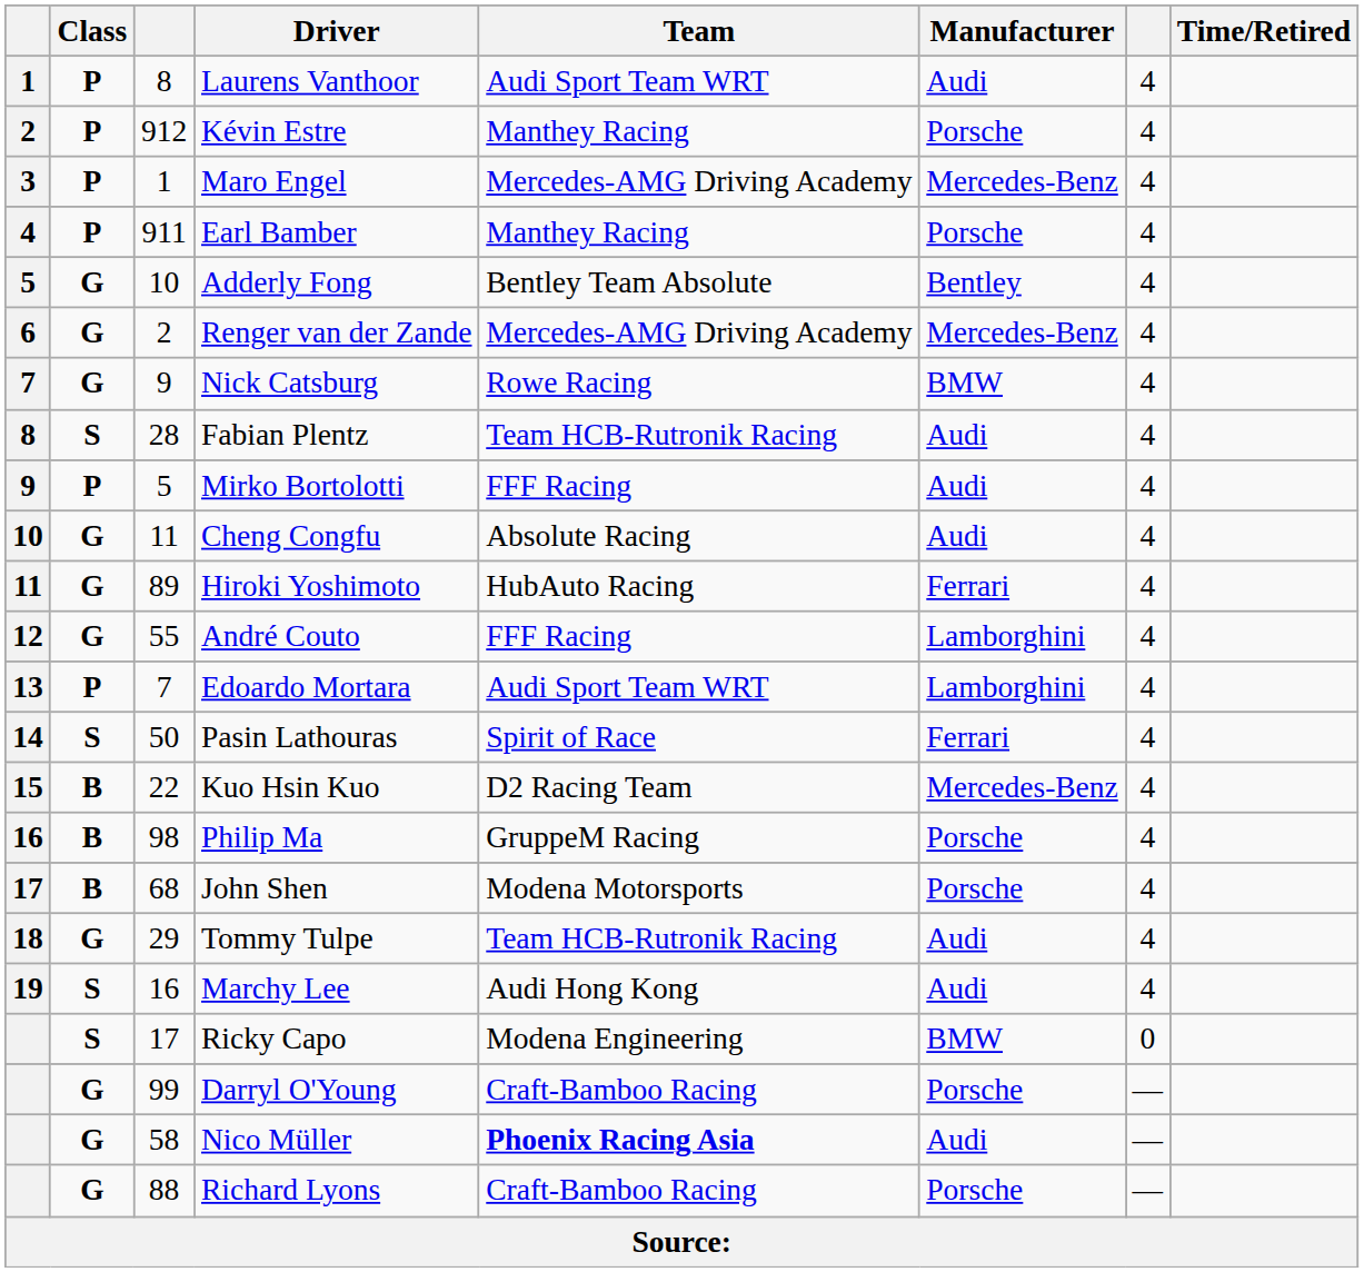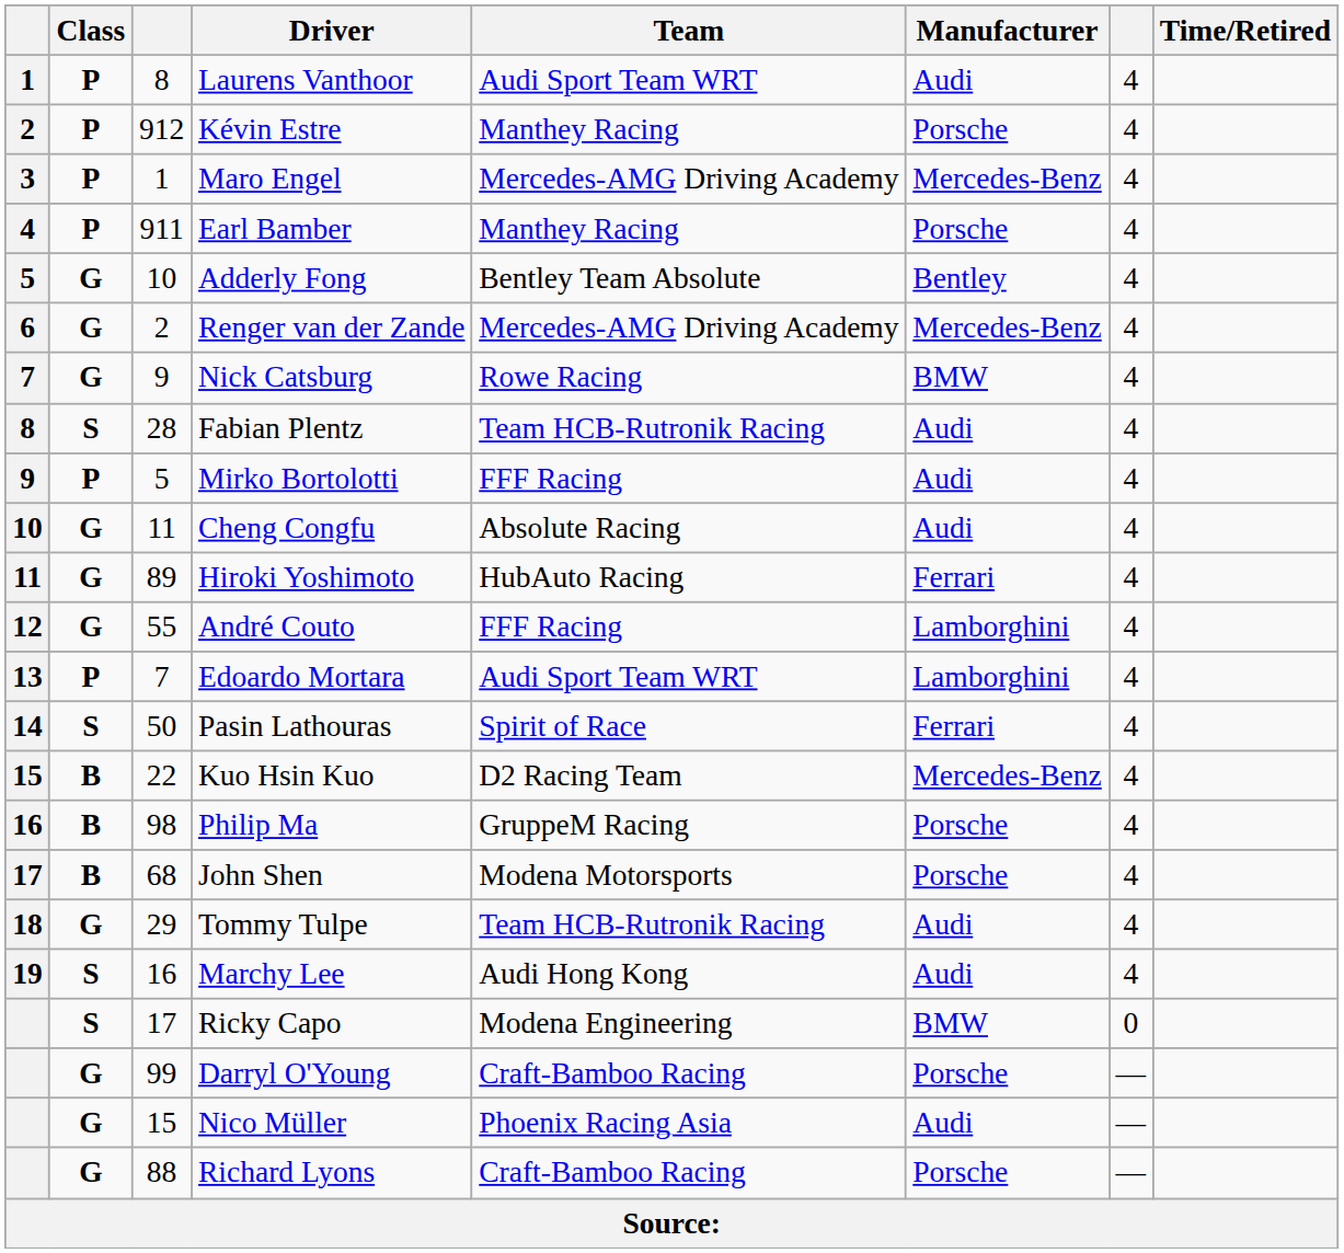 <table class="wikitable sortable" style="font-size: 95%;">
 <tr>
 <th scope="col"></th>
 <th scope="col">Class</th>
 <th scope="col"></th>
 <th scope="col">Driver</th>
 <th scope="col">Team</th>
 <th scope="col">Manufacturer</th>
 <th scope="col"></th>
 <th scope="col">Time/Retired</th>
 </tr>
 <tr>
 <th scope="row">1</th>
 <td align=center><strong><span>P</span></strong></td>
 <td align=center>8</td>
 <td data-sort-value="VAN"> <a href='#'>Laurens Vanthoor</a></td>
 <td data-sort-value="AUD2"> <a href='#'>Audi Sport Team WRT</a></td>
 <td><a href='#'>Audi</a></td>
 <td align=center>4</td>
 <td></td>
 </tr>
 <tr>
 <th scope="row">2</th>
 <td align=center><strong><span>P</span></strong></td>
 <td align=center>912</td>
 <td data-sort-value="EST"> <a href='#'>Kévin Estre</a></td>
 <td data-sort-value="MAN"> <a href='#'>Manthey Racing</a></td>
 <td><a href='#'>Porsche</a></td>
 <td align=center>4</td>
 <td></td>
 </tr>
 <tr>
 <th scope="row">3</th>
 <td align=center><strong><span>P</span></strong></td>
 <td align=center>1</td>
 <td data-sort-value="ENG"> <a href='#'>Maro Engel</a></td>
 <td data-sort-value="MER"> <a href='#'>Mercedes-AMG</a> Driving Academy</td>
 <td><a href='#'>Mercedes-Benz</a></td>
 <td align=center>4</td>
 <td></td>
 </tr>
 <tr>
 <th scope="row">4</th>
 <td align=center><strong><span>P</span></strong></td>
 <td align=center>911</td>
 <td data-sort-value="BAM"> <a href='#'>Earl Bamber</a></td>
 <td data-sort-value="MAN"> <a href='#'>Manthey Racing</a></td>
 <td><a href='#'>Porsche</a></td>
 <td align=center>4</td>
 <td></td>
 </tr>
 <tr>
 <th scope="row">5</th>
 <td align=center><strong><span>G</span></strong></td>
 <td align=center>10</td>
 <td data-sort-value="FON"> <a href='#'>Adderly Fong</a></td>
 <td data-sort-value="BEN"> Bentley Team Absolute</td>
 <td><a href='#'>Bentley</a></td>
 <td align=center>4</td>
 <td></td>
 </tr>
 <tr>
 <th scope="row">6</th>
 <td align=center><strong><span>G</span></strong></td>
 <td align=center>2</td>
 <td data-sort-value="VDZ"> <a href='#'>Renger van der Zande</a></td>
 <td data-sort-value="MER"> <a href='#'>Mercedes-AMG</a> Driving Academy</td>
 <td><a href='#'>Mercedes-Benz</a></td>
 <td align=center>4</td>
 <td></td>
 </tr>
 <tr>
 <th scope="row">7</th>
 <td align=center><strong><span>G</span></strong></td>
 <td align=center>9</td>
 <td data-sort-value="CAT"> <a href='#'>Nick Catsburg</a></td>
 <td data-sort-value="ROW"> <a href='#'>Rowe Racing</a></td>
 <td><a href='#'>BMW</a></td>
 <td align=center>4</td>
 <td></td>
 </tr>
 <tr>
 <th scope="row">8</th>
 <td align=center><strong><span>S</span></strong></td>
 <td align=center>28</td>
 <td data-sort-value="PLE"> Fabian Plentz</td>
 <td data-sort-value="TEA"> <a href='#'>Team HCB-Rutronik Racing</a></td>
 <td><a href='#'>Audi</a></td>
 <td align=center>4</td>
 <td></td>
 </tr>
 <tr>
 <th scope="row">9</th>
 <td align=center><strong><span>P</span></strong></td>
 <td align=center>5</td>
 <td data-sort-value="BOR"> <a href='#'>Mirko Bortolotti</a></td>
 <td data-sort-value="FFF"> <a href='#'>FFF Racing</a></td>
 <td><a href='#'>Audi</a></td>
 <td align=center>4</td>
 <td></td>
 </tr>
 <tr>
 <th scope="row">10</th>
 <td align=center><strong><span>G</span></strong></td>
 <td align=center>11</td>
 <td data-sort-value="CHE"> <a href='#'>Cheng Congfu</a></td>
 <td data-sort-value="ABS"> Absolute Racing</td>
 <td><a href='#'>Audi</a></td>
 <td align=center>4</td>
 <td></td>
 </tr>
 <tr>
 <th scope="row">11</th>
 <td align=center><strong><span>G</span></strong></td>
 <td align=center>89</td>
 <td data-sort-value="YOS"> <a href='#'>Hiroki Yoshimoto</a></td>
 <td data-sort-value="HUB"> HubAuto Racing</td>
 <td><a href='#'>Ferrari</a></td>
 <td align=center>4</td>
 <td></td>
 </tr>
 <tr>
 <th scope="row">12</th>
 <td align=center><strong><span>G</span></strong></td>
 <td align=center>55</td>
 <td data-sort-value="COU"> <a href='#'>André Couto</a></td>
 <td data-sort-value="FFF"> <a href='#'>FFF Racing</a></td>
 <td><a href='#'>Lamborghini</a></td>
 <td align=center>4</td>
 <td></td>
 </tr>
 <tr>
 <th scope="row">13</th>
 <td align=center><strong><span>P</span></strong></td>
 <td align=center>7</td>
 <td data-sort-value="MOR"> <a href='#'>Edoardo Mortara</a></td>
 <td data-sort-value="AUD2"> <a href='#'>Audi Sport Team WRT</a></td>
 <td><a href='#'>Lamborghini</a></td>
 <td align=center>4</td>
 <td></td>
 </tr>
 <tr>
 <th scope="row">14</th>
 <td align=center><strong><span>S</span></strong></td>
 <td align=center>50</td>
 <td data-sort-value="LAT"> Pasin Lathouras</td>
 <td data-sort-value="SPI"> <a href='#'>Spirit of Race</a></td>
 <td><a href='#'>Ferrari</a></td>
 <td align=center>4</td>
 <td></td>
 </tr>
 <tr>
 <th scope="row">15</th>
 <td align=center><strong><span>B</span></strong></td>
 <td align=center>22</td>
 <td data-sort-value="KUO"> Kuo Hsin Kuo</td>
 <td data-sort-value="D2R"> D2 Racing Team</td>
 <td><a href='#'>Mercedes-Benz</a></td>
 <td align=center>4</td>
 <td></td>
 </tr>
 <tr>
 <th scope="row">16</th>
 <td align=center><strong><span>B</span></strong></td>
 <td align=center>98</td>
 <td data-sort-value="MA"> <a href='#'>Philip Ma</a></td>
 <td data-sort-value="GRU"> GruppeM Racing</td>
 <td><a href='#'>Porsche</a></td>
 <td align=center>4</td>
 <td></td>
 </tr>
 <tr>
 <th scope="row">17</th>
 <td align=center><strong><span>B</span></strong></td>
 <td align=center>68</td>
 <td data-sort-value="SHE"> John Shen</td>
 <td data-sort-value="MOD"> Modena Motorsports</td>
 <td><a href='#'>Porsche</a></td>
 <td align=center>4</td>
 <td></td>
 </tr>
 <tr>
 <th scope="row">18</th>
 <td align=center><strong><span>G</span></strong></td>
 <td align=center>29</td>
 <td data-sort-value="TUL"> Tommy Tulpe</td>
 <td data-sort-value="TEA"> <a href='#'>Team HCB-Rutronik Racing</a></td>
 <td><a href='#'>Audi</a></td>
 <td align=center>4</td>
 <td></td>
 </tr>
 <tr>
 <th scope="row">19</th>
 <td align=center><strong><span>S</span></strong></td>
 <td align=center>16</td>
 <td data-sort-value="LEE"> <a href='#'>Marchy Lee</a></td>
 <td data-sort-value="AUD1"> Audi Hong Kong</td>
 <td><a href='#'>Audi</a></td>
 <td align=center>4</td>
 <td></td>
 </tr>
 <tr>
 <th scope="row" data-sort-value="20"></th>
 <td align=center><strong><span>S</span></strong></td>
 <td align=center>17</td>
 <td data-sort-value="CAP"> Ricky Capo</td>
 <td data-sort-value="MOD"> Modena Engineering</td>
 <td><a href='#'>BMW</a></td>
 <td align=center>0</td>
 <td></td>
 </tr>
 <tr>
 <th scope="row" data-sort-value="21"></th>
 <td align=center><strong><span>G</span></strong></td>
 <td align=center>99</td>
 <td data-sort-value="OYO"> <a href='#'>Darryl O'Young</a></td>
 <td data-sort-value="CRA"> <a href='#'>Craft-Bamboo Racing</a></td>
 <td><a href='#'>Porsche</a></td>
 <td align=center>—</td>
 <td></td>
 </tr>
 <tr>
 <th scope="row" data-sort-value="22"></th>
 <td align=center><strong><span>G</span></strong></td>
-<td align=center>58</td>
+<td align=center>15</td>
 <td data-sort-value="MUL"> <a href='#'>Nico Müller</a></td>
-<td data-sort-value="PHO"><strong> <a href='#'>Phoenix Racing Asia</a></strong></td>
+<td data-sort-value="PHO"> <a href='#'>Phoenix Racing Asia</a></td>
 <td><a href='#'>Audi</a></td>
 <td align=center>—</td>
 <td></td>
 </tr>
 <tr>
 <th scope="row" data-sort-value="23"></th>
 <td align=center><strong><span>G</span></strong></td>
 <td align=center>88</td>
 <td data-sort-value="LYO"> <a href='#'>Richard Lyons</a></td>
 <td data-sort-value="CRA"> <a href='#'>Craft-Bamboo Racing</a></td>
 <td><a href='#'>Porsche</a></td>
 <td align=center>—</td>
 <td></td>
 </tr>
 <tr>
 <th colspan=8>Source:</th>
 </tr>
 </table>
